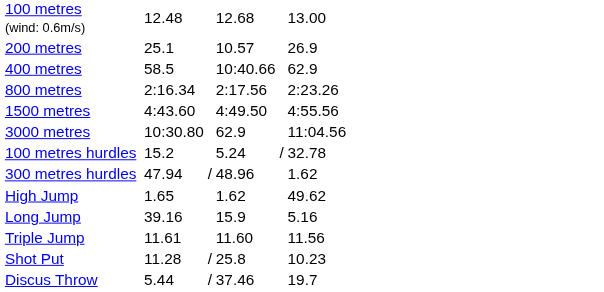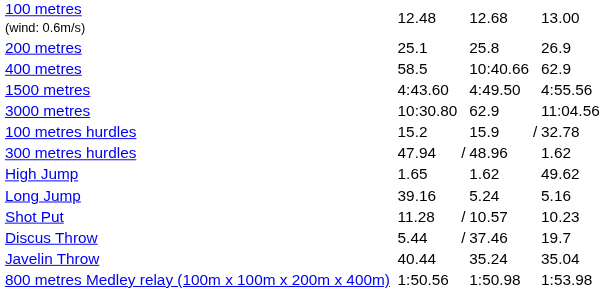 <table>
 <tr>
 <td><a href='#'>100 metres</a> <br> <small>(wind: 0.6m/s)</small></td>
 <td></td>
 <td>12.48</td>
 <td></td>
 <td>12.68</td>
 <td></td>
 <td>13.00</td>
 </tr>
 <tr>
 <td><a href='#'>200 metres</a></td>
 <td></td>
 <td>25.1</td>
 <td></td>
-<td>10.57</td>
+<td>25.8</td>
 <td></td>
 <td>26.9</td>
 </tr>
 <tr>
 <td><a href='#'>400 metres</a></td>
 <td></td>
 <td>58.5</td>
 <td></td>
 <td>10:40.66</td>
 <td></td>
 <td>62.9</td>
-</tr>
-<tr>
-<td><a href='#'>800 metres</a></td>
-<td></td>
-<td>2:16.34</td>
-<td></td>
-<td>2:17.56</td>
-<td></td>
-<td>2:23.26</td>
 </tr>
 <tr>
 <td><a href='#'>1500 metres</a></td>
 <td></td>
 <td>4:43.60</td>
 <td></td>
 <td>4:49.50</td>
 <td></td>
 <td>4:55.56</td>
 </tr>
 <tr>
 <td><a href='#'>3000 metres</a></td>
 <td></td>
 <td>10:30.80</td>
 <td></td>
 <td>62.9</td>
 <td></td>
 <td>11:04.56</td>
 </tr>
 <tr>
 <td><a href='#'>100 metres hurdles</a></td>
 <td></td>
 <td>15.2</td>
 <td></td>
-<td>5.24</td>
+<td>15.9</td>
 <td>/</td>
 <td>32.78</td>
 </tr>
 <tr>
 <td><a href='#'>300 metres hurdles</a></td>
 <td></td>
 <td>47.94</td>
 <td>/</td>
 <td>48.96</td>
 <td></td>
 <td>1.62</td>
 </tr>
 <tr>
 <td><a href='#'>High Jump</a></td>
 <td></td>
 <td>1.65</td>
 <td></td>
 <td>1.62</td>
 <td></td>
 <td>49.62</td>
 </tr>
 <tr>
 <td><a href='#'>Long Jump</a></td>
 <td></td>
 <td>39.16</td>
 <td></td>
-<td>15.9</td>
+<td>5.24</td>
 <td></td>
 <td>5.16</td>
-</tr>
-<tr>
-<td><a href='#'>Triple Jump</a></td>
-<td></td>
-<td>11.61</td>
-<td></td>
-<td>11.60</td>
-<td></td>
-<td>11.56</td>
 </tr>
 <tr>
 <td><a href='#'>Shot Put</a></td>
 <td></td>
 <td>11.28</td>
 <td>/</td>
-<td>25.8</td>
+<td>10.57</td>
 <td></td>
 <td>10.23</td>
 </tr>
 <tr>
 <td><a href='#'>Discus Throw</a></td>
 <td></td>
 <td>5.44</td>
 <td>/</td>
 <td>37.46</td>
 <td></td>
 <td>19.7</td>
 </tr>
+<tr>
+<td><a href='#'>Javelin Throw</a></td>
+<td></td>
+<td>40.44</td>
+<td></td>
+<td>35.24</td>
+<td></td>
+<td>35.04</td>
+</tr>
+<tr>
+<td><a href='#'>800 metres Medley relay (100m x 100m x 200m x 400m)</a></td>
+<td></td>
+<td>1:50.56</td>
+<td></td>
+<td>1:50.98</td>
+<td></td>
+<td>1:53.98</td>
+</tr>
 </table>
